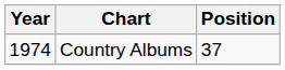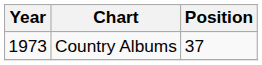 <table class="wikitable">
 <tr>
 <th align="left">Year</th>
 <th align="left">Chart</th>
 <th align="left">Position</th>
 </tr>
 <tr>
-<td align="left">1974</td>
+<td align="left">1973</td>
 <td align="left">Country Albums</td>
 <td align="left">37</td>
 </tr>
 <tr>
 </tr>
 </table>
